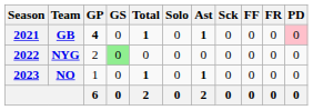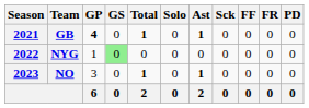 <table class=wikitable style="text-align:center;">
 <tr>
 <th>Season</th>
 <th>Team</th>
 <th>GP</th>
 <th>GS</th>
 <th>Total</th>
 <th>Solo</th>
 <th>Ast</th>
 <th>Sck</th>
 <th>FF</th>
 <th>FR</th>
 <th>PD</th>
 </tr>
 <tr>
 <th><a href='#'>2021</a></th>
 <th><a href='#'>GB</a></th>
 <td><strong>4</strong></td>
 <td>0</td>
 <td><strong>1</strong></td>
 <td>0</td>
 <td><strong>1</strong></td>
 <td>0</td>
 <td>0</td>
 <td>0</td>
-<td style="background: pink;">0</td>
+<td>0</td>
 </tr>
 <tr>
 <th><a href='#'>2022</a></th>
 <th><a href='#'>NYG</a></th>
-<td>2</td>
+<td>1</td>
 <td style="background: lightgreen;">0</td>
 <td>0</td>
 <td>0</td>
 <td>0</td>
 <td>0</td>
 <td>0</td>
 <td>0</td>
 <td>0</td>
 </tr>
 <tr>
 <th><a href='#'>2023</a></th>
 <th><a href='#'>NO</a></th>
-<td>1</td>
+<td>3</td>
 <td>0</td>
 <td><strong>1</strong></td>
 <td>0</td>
 <td><strong>1</strong></td>
 <td>0</td>
 <td>0</td>
 <td>0</td>
 <td>0</td>
 </tr>
 <tr>
 <th colspan="2"></th>
 <th>6</th>
 <th>0</th>
 <th>2</th>
 <th>0</th>
 <th>2</th>
 <th>0</th>
 <th>0</th>
 <th>0</th>
 <th>0</th>
 </tr>
 </table>
